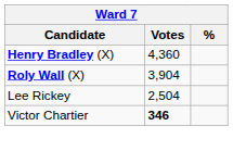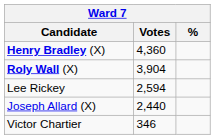 <table class="wikitable">
 <tr>
 <th colspan="3"><a href='#'>Ward 7</a></th>
 </tr>
 <tr>
 <th style="width: 170px">Candidate</th>
 <th style="width: 50px">Votes</th>
 <th style="width: 40px">%</th>
 </tr>
 <tr>
 <td><strong><a href='#'>Henry Bradley</a></strong> (X)</td>
 <td>4,360</td>
 <td></td>
 </tr>
 <tr>
 <td><strong><a href='#'>Roly Wall</a></strong> (X)</td>
 <td>3,904</td>
 <td></td>
 </tr>
 <tr>
 <td>Lee Rickey</td>
-<td>2,504</td>
+<td>2,594</td>
+<td></td>
+</tr>
+<tr>
+<td><a href='#'>Joseph Allard</a> (X)</td>
+<td>2,440</td>
 <td></td>
 </tr>
 <tr>
 <td>Victor Chartier</td>
-<td><strong>346</strong></td>
+<td>346</td>
 <td></td>
 </tr>
 </table>
